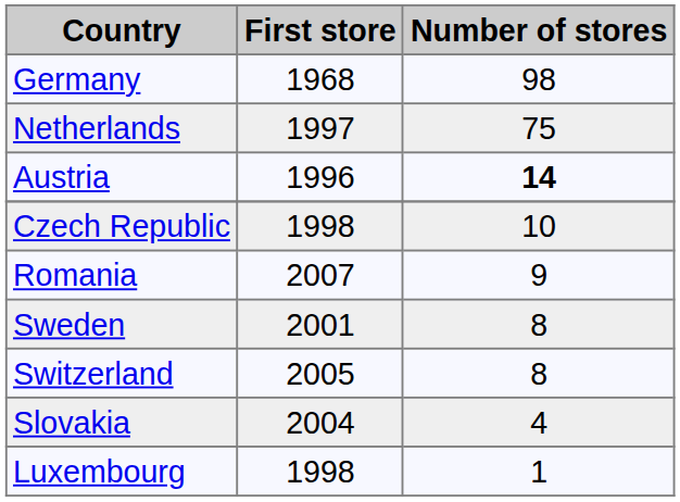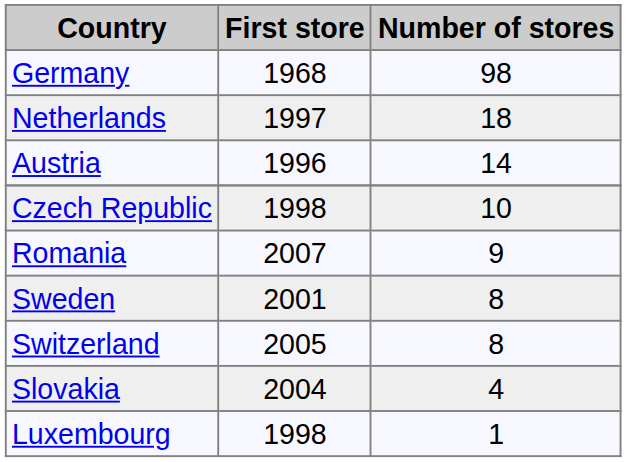 <table align=center bgcolor="#f7f8ff" cellpadding="3" cellspacing="0" border="1" style="font-size: 95%; border: gray solid 1px; border-collapse: collapse;">
 <tr bgcolor="#CCCCCC">
 <td align="center"><strong>Country</strong></td>
 <td align="center"><strong>First store</strong></td>
 <td data-sort-type="number"><strong>Number of stores</strong></td>
 </tr>
 <tr>
 <td align=left> <a href='#'>Germany</a></td>
 <td align=center>1968</td>
 <td align=center>98</td>
 </tr>
 <tr bgcolor="#EFEFEF">
 <td align=left> <a href='#'>Netherlands</a></td>
 <td align=center>1997</td>
-<td align=center>75</td>
+<td align=center>18</td>
 </tr>
 <tr>
 <td align=left> <a href='#'>Austria</a></td>
 <td align=center>1996</td>
-<td align=center><strong>14</strong></td>
+<td align=center>14</td>
 </tr>
 <tr>
 </tr>
 <tr bgcolor="#EFEFEF">
 <td align=left> <a href='#'>Czech Republic</a></td>
 <td align=center>1998</td>
 <td align=center>10</td>
 </tr>
 <tr>
 <td align=left> <a href='#'>Romania</a></td>
 <td align=center>2007</td>
 <td align=center>9</td>
 </tr>
 <tr bgcolor="#EFEFEF">
 <td align=left> <a href='#'>Sweden</a></td>
 <td align=center>2001</td>
 <td align=center>8</td>
 </tr>
 <tr>
 <td align=left> <a href='#'>Switzerland</a></td>
 <td align=center>2005</td>
 <td align=center>8</td>
 </tr>
 <tr bgcolor="#EFEFEF">
 <td align=left> <a href='#'>Slovakia</a></td>
 <td align=center>2004</td>
 <td align=center>4</td>
 </tr>
 <tr>
 <td align=left> <a href='#'>Luxembourg</a></td>
 <td align=center>1998</td>
 <td align=center>1</td>
 </tr>
 </table>
